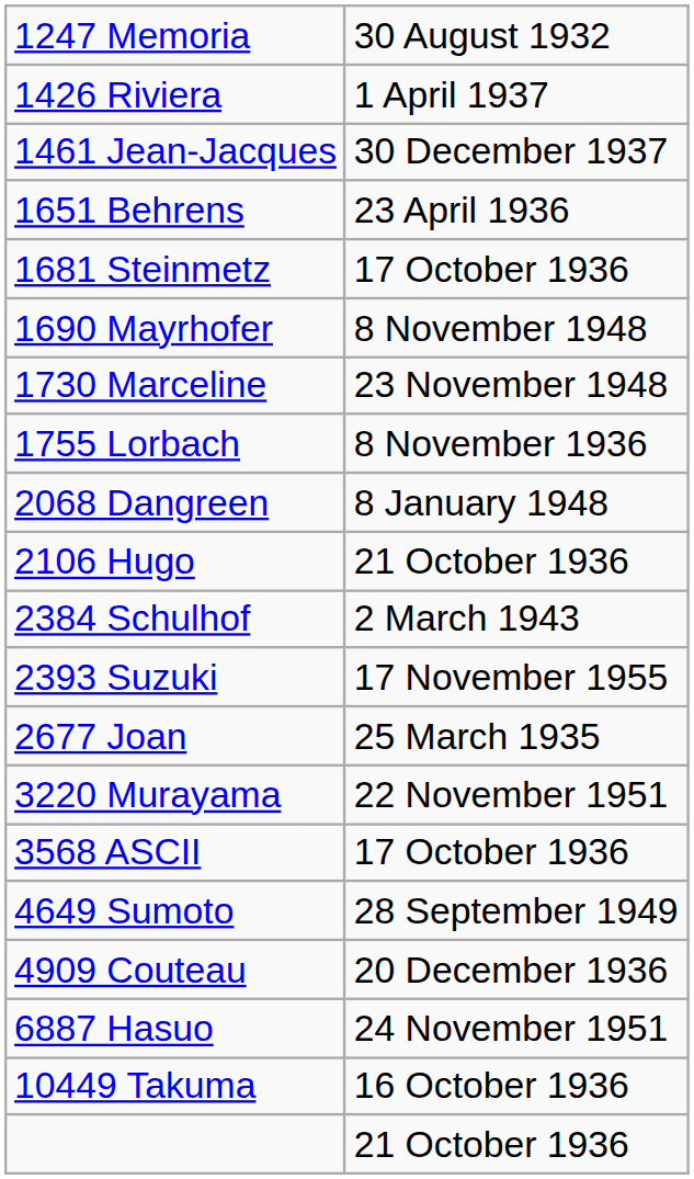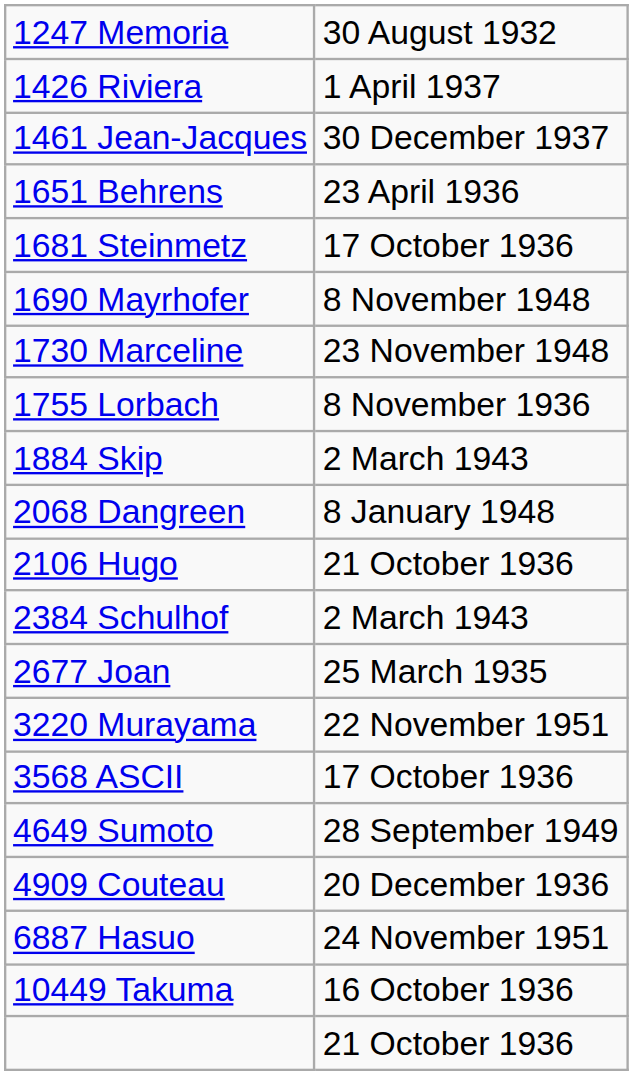 <table class="wikitable floatright" style="font-size: 0.9em;">
 <tr>
 <td><a href='#'>1247 Memoria</a></td>
 <td>30 August 1932</td>
 </tr>
 <tr>
 <td><a href='#'>1426 Riviera</a></td>
 <td>1 April 1937</td>
 </tr>
 <tr>
 <td><a href='#'>1461 Jean-Jacques</a></td>
 <td>30 December 1937</td>
 </tr>
 <tr>
 <td><a href='#'>1651 Behrens</a></td>
 <td>23 April 1936</td>
 </tr>
 <tr>
 <td><a href='#'>1681 Steinmetz</a></td>
 <td>17 October 1936</td>
 </tr>
 <tr>
 <td><a href='#'>1690 Mayrhofer</a></td>
 <td>8 November 1948</td>
 </tr>
 <tr>
 <td><a href='#'>1730 Marceline</a></td>
 <td>23 November 1948</td>
 </tr>
 <tr>
 <td><a href='#'>1755 Lorbach</a></td>
 <td>8 November 1936</td>
 </tr>
 <tr>
+<td><a href='#'>1884 Skip</a></td>
+<td>2 March 1943</td>
+</tr>
+<tr>
 <td><a href='#'>2068 Dangreen</a></td>
 <td>8 January 1948</td>
 </tr>
 <tr>
 <td><a href='#'>2106 Hugo</a></td>
 <td>21 October 1936</td>
 </tr>
 <tr>
 <td><a href='#'>2384 Schulhof</a></td>
 <td>2 March 1943</td>
-</tr>
-<tr>
-<td><a href='#'>2393 Suzuki</a></td>
-<td>17 November 1955</td>
 </tr>
 <tr>
 <td><a href='#'>2677 Joan</a></td>
 <td>25 March 1935</td>
 </tr>
 <tr>
 <td><a href='#'>3220 Murayama</a></td>
 <td>22 November 1951</td>
 </tr>
 <tr>
 <td><a href='#'>3568 ASCII</a></td>
 <td>17 October 1936</td>
 </tr>
 <tr>
 <td><a href='#'>4649 Sumoto</a></td>
 <td>28 September 1949</td>
 </tr>
 <tr>
 <td><a href='#'>4909 Couteau</a></td>
 <td>20 December 1936</td>
 </tr>
 <tr>
 <td><a href='#'>6887 Hasuo</a></td>
 <td>24 November 1951</td>
 </tr>
 <tr>
 <td><a href='#'>10449 Takuma</a></td>
 <td>16 October 1936</td>
 </tr>
 <tr>
 <td></td>
 <td>21 October 1936</td>
 </tr>
 </table>
